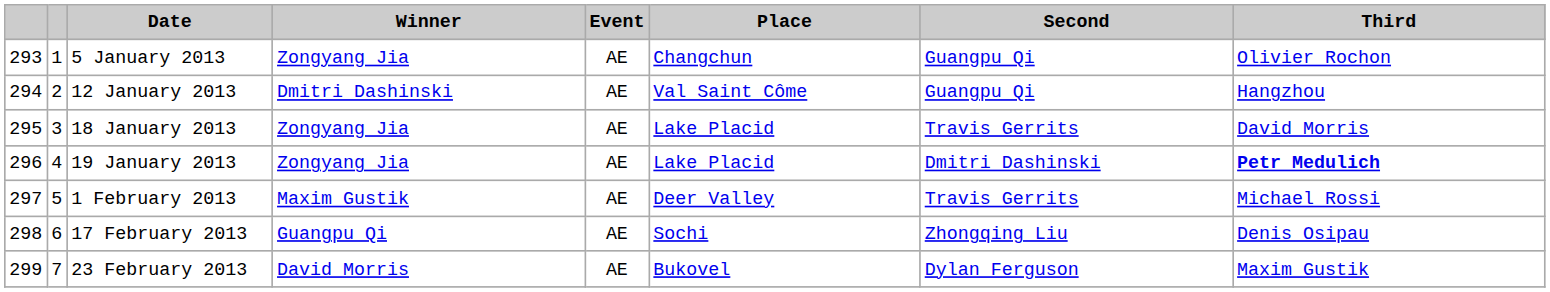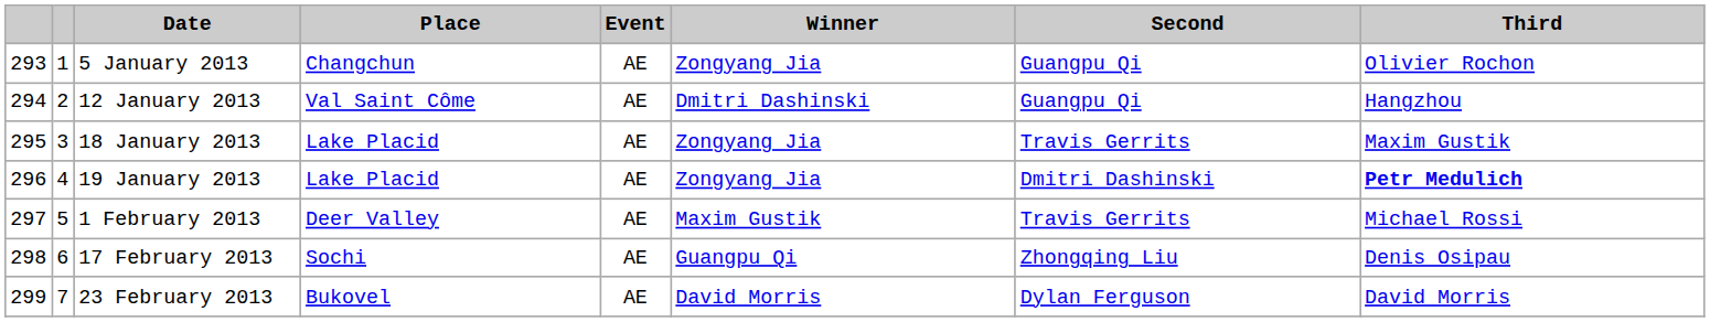 <table class="wikitable plainrowheaders" style="background:#fff; font-size:86%; line-height:16px; border:grey solid 1px; border-collapse:collapse;">
 <tr style="background:#ccc; text-align:center;">
 <th scope="col" style="background:#ccc; width=20 px;"></th>
 <th scope="col" style="background:#ccc; width=30 px;"></th>
 <th scope="col" style="background:#ccc; width:120px;">Date</th>
+<th scope="col" style="background:#ccc; width:160px;">Place</th>
+<th scope="col" style="background:#ccc; width:15px;">Event</th>
 <th scope="col" style="background:#ccc; width:185px;">Winner</th>
-<th scope="col" style="background:#ccc; width:15px;">Event</th>
-<th scope="col" style="background:#ccc; width:160px;">Place</th>
 <th scope="col" style="background:#ccc; width:185px;">Second</th>
 <th scope="col" style="background:#ccc; width:185px;">Third</th>
 </tr>
 <tr>
 <td align=center>293</td>
 <td align=center>1</td>
 <td>5 January 2013</td>
+<td> <a href='#'>Changchun</a></td>
+<td align=center>AE</td>
 <td> <a href='#'>Zongyang Jia</a></td>
-<td align=center>AE</td>
-<td> <a href='#'>Changchun</a></td>
 <td> <a href='#'>Guangpu Qi</a></td>
 <td> <a href='#'>Olivier Rochon</a></td>
 </tr>
 <tr>
 <td align=center>294</td>
 <td align=center>2</td>
 <td>12 January 2013</td>
+<td> <a href='#'>Val Saint Côme</a></td>
+<td align=center>AE</td>
 <td> <a href='#'>Dmitri Dashinski</a></td>
-<td align=center>AE</td>
-<td> <a href='#'>Val Saint Côme</a></td>
 <td> <a href='#'>Guangpu Qi</a></td>
 <td> <a href='#'>Hangzhou</a></td>
 </tr>
 <tr>
 <td align=center>295</td>
 <td align=center>3</td>
 <td>18 January 2013</td>
+<td> <a href='#'>Lake Placid</a></td>
+<td align=center>AE</td>
 <td> <a href='#'>Zongyang Jia</a></td>
-<td align=center>AE</td>
-<td> <a href='#'>Lake Placid</a></td>
 <td> <a href='#'>Travis Gerrits</a></td>
-<td> <a href='#'>David Morris</a></td>
+<td> <a href='#'>Maxim Gustik</a></td>
 </tr>
 <tr>
 <td align=center>296</td>
 <td align=center>4</td>
 <td>19 January 2013</td>
+<td> <a href='#'>Lake Placid</a></td>
+<td align=center>AE</td>
 <td> <a href='#'>Zongyang Jia</a></td>
-<td align=center>AE</td>
-<td> <a href='#'>Lake Placid</a></td>
 <td> <a href='#'>Dmitri Dashinski</a></td>
 <td><strong> <a href='#'>Petr Medulich</a></strong></td>
 </tr>
 <tr>
 <td align=center>297</td>
 <td align=center>5</td>
 <td>1 February 2013</td>
+<td> <a href='#'>Deer Valley</a></td>
+<td align=center>AE</td>
 <td> <a href='#'>Maxim Gustik</a></td>
-<td align=center>AE</td>
-<td> <a href='#'>Deer Valley</a></td>
 <td> <a href='#'>Travis Gerrits</a></td>
 <td> <a href='#'>Michael Rossi</a></td>
 </tr>
 <tr>
 <td align=center>298</td>
 <td align=center>6</td>
 <td>17 February 2013</td>
+<td> <a href='#'>Sochi</a></td>
+<td align=center>AE</td>
 <td> <a href='#'>Guangpu Qi</a></td>
-<td align=center>AE</td>
-<td> <a href='#'>Sochi</a></td>
 <td> <a href='#'>Zhongqing Liu</a></td>
 <td> <a href='#'>Denis Osipau</a></td>
 </tr>
 <tr>
 <td align=center>299</td>
 <td align=center>7</td>
 <td>23 February 2013</td>
+<td> <a href='#'>Bukovel</a></td>
+<td align=center>AE</td>
 <td> <a href='#'>David Morris</a></td>
-<td align=center>AE</td>
-<td> <a href='#'>Bukovel</a></td>
 <td> <a href='#'>Dylan Ferguson</a></td>
-<td> <a href='#'>Maxim Gustik</a></td>
+<td> <a href='#'>David Morris</a></td>
 </tr>
 </table>
